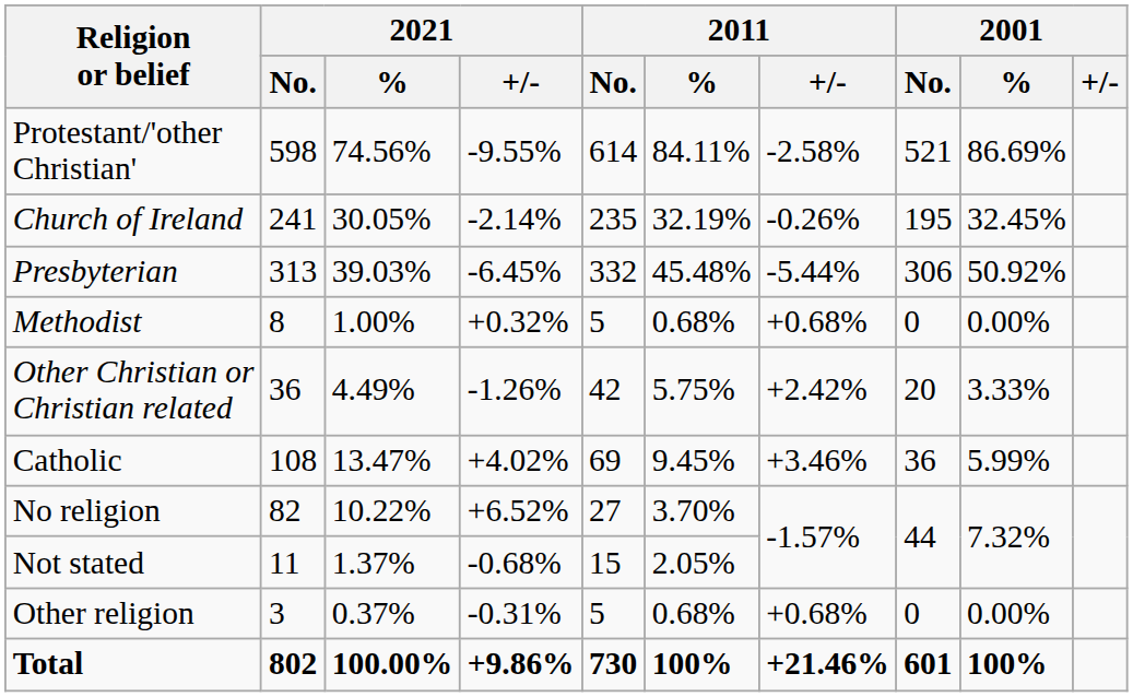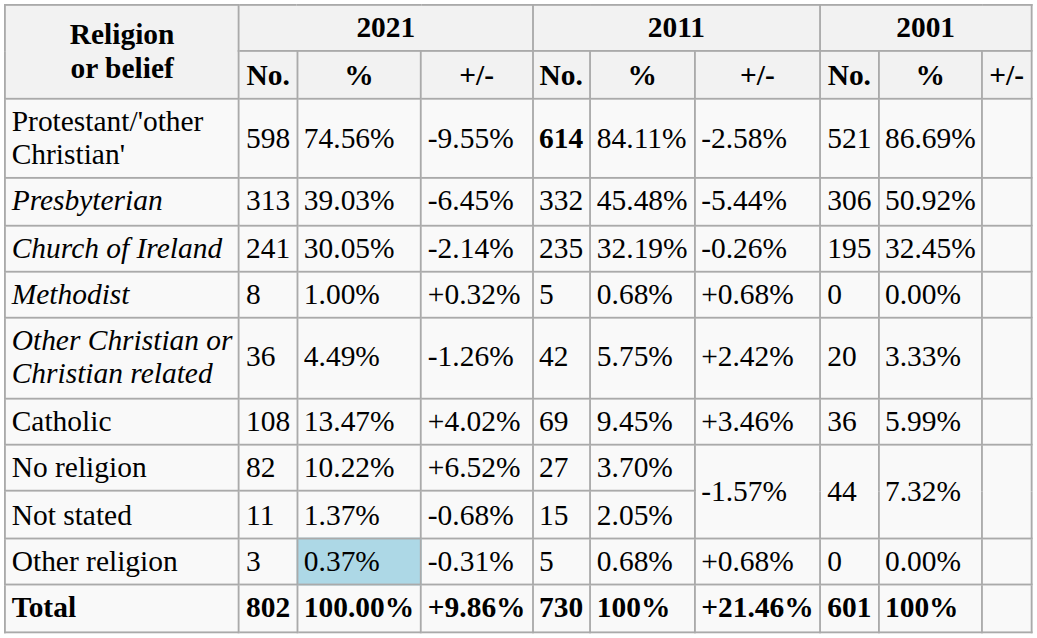 <table class="wikitable">
 <tr>
 <th rowspan="2">Religion<br>or belief</th>
 <th colspan="3">2021</th>
 <th colspan="3">2011</th>
 <th colspan="3">2001</th>
 </tr>
 <tr>
 <th>No.</th>
 <th>%</th>
 <th>+/-</th>
 <th>No.</th>
 <th>%</th>
 <th>+/-</th>
 <th>No.</th>
 <th>%</th>
 <th>+/-</th>
 </tr>
 <tr>
 <td>Protestant/'other<br>Christian'</td>
 <td>598</td>
 <td>74.56%</td>
 <td>-9.55%</td>
-<td>614</td>
+<td><strong>614</strong></td>
 <td>84.11%</td>
 <td>-2.58%</td>
 <td>521</td>
 <td>86.69%</td>
+<td></td>
+</tr>
+<tr>
+<td><em>Presbyterian</em></td>
+<td>313</td>
+<td>39.03%</td>
+<td>-6.45%</td>
+<td>332</td>
+<td>45.48%</td>
+<td>-5.44%</td>
+<td>306</td>
+<td>50.92%</td>
 <td></td>
 </tr>
 <tr>
 <td><em>Church of Ireland</em></td>
 <td>241</td>
 <td>30.05%</td>
 <td>-2.14%</td>
 <td>235</td>
 <td>32.19%</td>
 <td>-0.26%</td>
 <td>195</td>
 <td>32.45%</td>
-<td></td>
-</tr>
-<tr>
-<td><em>Presbyterian</em></td>
-<td>313</td>
-<td>39.03%</td>
-<td>-6.45%</td>
-<td>332</td>
-<td>45.48%</td>
-<td>-5.44%</td>
-<td>306</td>
-<td>50.92%</td>
 <td></td>
 </tr>
 <tr>
 <td><em>Methodist</em></td>
 <td>8</td>
 <td>1.00%</td>
 <td>+0.32%</td>
 <td>5</td>
 <td>0.68%</td>
 <td>+0.68%</td>
 <td>0</td>
 <td>0.00%</td>
 <td></td>
 </tr>
 <tr>
 <td><em>Other Christian or</em><br><em>Christian related</em></td>
 <td>36</td>
 <td>4.49%</td>
 <td>-1.26%</td>
 <td>42</td>
 <td>5.75%</td>
 <td>+2.42%</td>
 <td>20</td>
 <td>3.33%</td>
 <td></td>
 </tr>
 <tr>
 <td>Catholic</td>
 <td>108</td>
 <td>13.47%</td>
 <td>+4.02%</td>
 <td>69</td>
 <td>9.45%</td>
 <td>+3.46%</td>
 <td>36</td>
 <td>5.99%</td>
 <td></td>
 </tr>
 <tr>
 <td>No religion</td>
 <td>82</td>
 <td>10.22%</td>
 <td>+6.52%</td>
 <td>27</td>
 <td>3.70%</td>
 <td rowspan="2">-1.57%</td>
 <td rowspan="2">44</td>
 <td rowspan="2">7.32%</td>
 <td rowspan="2"></td>
 </tr>
 <tr>
 <td>Not stated</td>
 <td>11</td>
 <td>1.37%</td>
 <td>-0.68%</td>
 <td>15</td>
 <td>2.05%</td>
 </tr>
 <tr>
 <td>Other religion</td>
 <td>3</td>
-<td>0.37%</td>
+<td style="background: lightblue;">0.37%</td>
 <td>-0.31%</td>
 <td>5</td>
 <td>0.68%</td>
 <td>+0.68%</td>
 <td>0</td>
 <td>0.00%</td>
 <td></td>
 </tr>
 <tr>
 <td><strong>Total</strong></td>
 <td><strong>802</strong></td>
 <td><strong>100.00%</strong></td>
 <td><strong>+9.86%</strong></td>
 <td><strong>730</strong></td>
 <td><strong>100%</strong></td>
 <td><strong>+21.46%</strong></td>
 <td><strong>601</strong></td>
 <td><strong>100%</strong></td>
 <td></td>
 </tr>
 </table>
